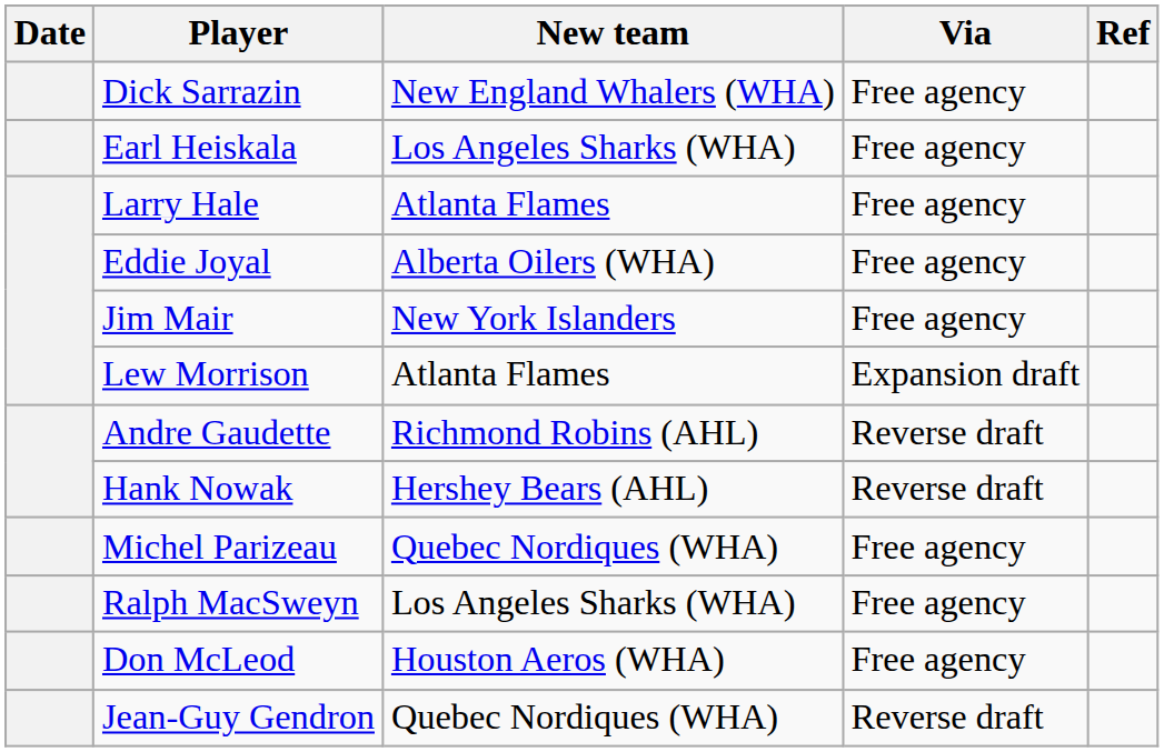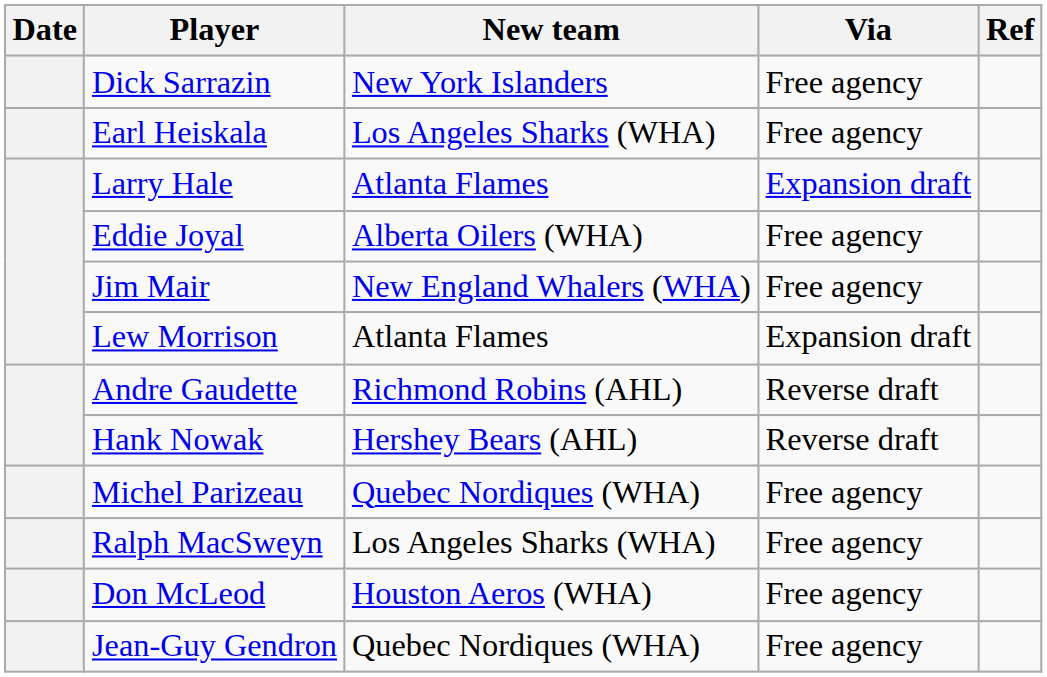 <table class="wikitable plainrowheaders">
 <tr style="background:#ddd; text-align:center;">
 <th>Date</th>
 <th>Player</th>
 <th>New team</th>
 <th>Via</th>
 <th>Ref</th>
 </tr>
 <tr>
 <th scope="row"></th>
 <td><a href='#'>Dick Sarrazin</a></td>
-<td><a href='#'>New England Whalers</a> (<a href='#'>WHA</a>)</td>
+<td><a href='#'>New York Islanders</a></td>
 <td>Free agency</td>
 <td></td>
 </tr>
 <tr>
 <th scope="row"></th>
 <td><a href='#'>Earl Heiskala</a></td>
 <td><a href='#'>Los Angeles Sharks</a> (WHA)</td>
 <td>Free agency</td>
 <td></td>
 </tr>
 <tr>
 <th scope="row" rowspan="4"></th>
 <td><a href='#'>Larry Hale</a></td>
 <td><a href='#'>Atlanta Flames</a></td>
-<td>Free agency</td>
+<td><a href='#'>Expansion draft</a></td>
 <td></td>
 </tr>
 <tr>
 <td><a href='#'>Eddie Joyal</a></td>
 <td><a href='#'>Alberta Oilers</a> (WHA)</td>
 <td>Free agency</td>
 <td></td>
 </tr>
 <tr>
 <td><a href='#'>Jim Mair</a></td>
-<td><a href='#'>New York Islanders</a></td>
+<td><a href='#'>New England Whalers</a> (<a href='#'>WHA</a>)</td>
 <td>Free agency</td>
 <td></td>
 </tr>
 <tr>
 <td><a href='#'>Lew Morrison</a></td>
 <td>Atlanta Flames</td>
 <td>Expansion draft</td>
 <td></td>
 </tr>
 <tr>
 <th scope="row" rowspan="2"></th>
 <td><a href='#'>Andre Gaudette</a></td>
 <td><a href='#'>Richmond Robins</a> (AHL)</td>
 <td>Reverse draft</td>
 <td></td>
 </tr>
 <tr>
 <td><a href='#'>Hank Nowak</a></td>
 <td><a href='#'>Hershey Bears</a> (AHL)</td>
 <td>Reverse draft</td>
 <td></td>
 </tr>
 <tr>
 <th scope="row"></th>
 <td><a href='#'>Michel Parizeau</a></td>
 <td><a href='#'>Quebec Nordiques</a> (WHA)</td>
 <td>Free agency</td>
 <td></td>
 </tr>
 <tr>
 <th scope="row"></th>
 <td><a href='#'>Ralph MacSweyn</a></td>
 <td>Los Angeles Sharks (WHA)</td>
 <td>Free agency</td>
 <td></td>
 </tr>
 <tr>
 <th scope="row"></th>
 <td><a href='#'>Don McLeod</a></td>
 <td><a href='#'>Houston Aeros</a> (WHA)</td>
 <td>Free agency</td>
 <td></td>
 </tr>
 <tr>
 <th scope="row"></th>
 <td><a href='#'>Jean-Guy Gendron</a></td>
 <td>Quebec Nordiques (WHA)</td>
-<td>Reverse draft</td>
+<td>Free agency</td>
 <td></td>
 </tr>
 </table>
